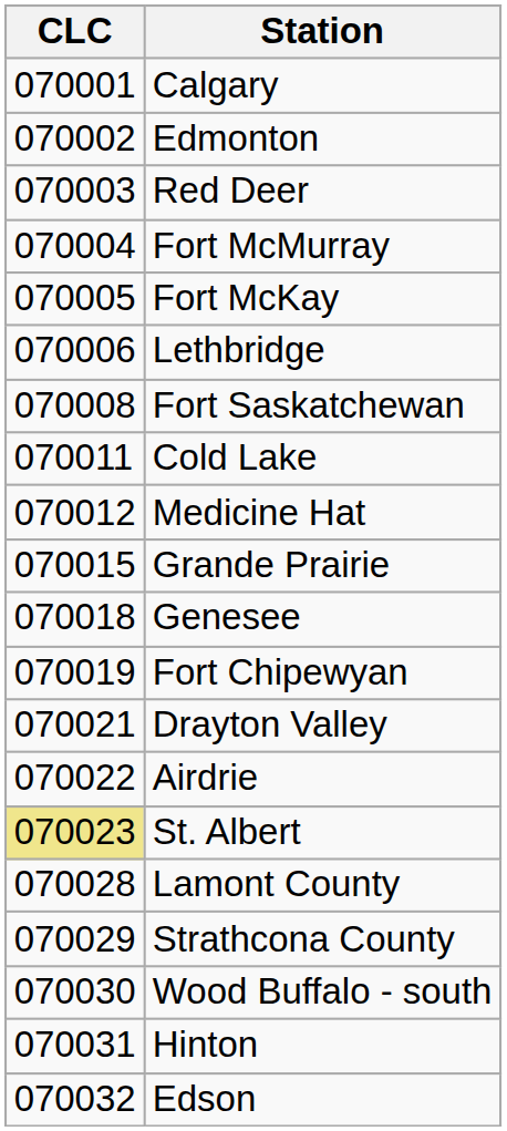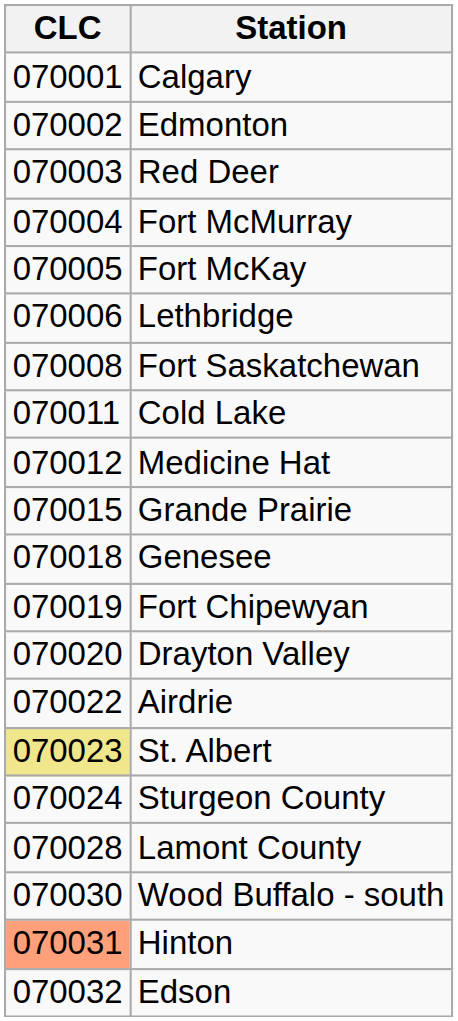 <table class="wikitable" style="line-height: 100%;">
 <tr>
 <th>CLC</th>
 <th>Station</th>
 </tr>
 <tr>
 <td>070001</td>
 <td>Calgary</td>
 </tr>
 <tr>
 <td>070002</td>
 <td>Edmonton</td>
 </tr>
 <tr>
 <td>070003</td>
 <td>Red Deer</td>
 </tr>
 <tr>
 <td>070004</td>
 <td>Fort McMurray</td>
 </tr>
 <tr>
 <td>070005</td>
 <td>Fort McKay</td>
 </tr>
 <tr>
 <td>070006</td>
 <td>Lethbridge</td>
 </tr>
 <tr>
 <td>070008</td>
 <td>Fort Saskatchewan</td>
 </tr>
 <tr>
 <td>070011</td>
 <td>Cold Lake</td>
 </tr>
 <tr>
 <td>070012</td>
 <td>Medicine Hat</td>
 </tr>
 <tr>
 <td>070015</td>
 <td>Grande Prairie</td>
 </tr>
 <tr>
 <td>070018</td>
 <td>Genesee</td>
 </tr>
 <tr>
 <td>070019</td>
 <td>Fort Chipewyan</td>
 </tr>
 <tr>
-<td>070021</td>
+<td>070020</td>
 <td>Drayton Valley</td>
 </tr>
 <tr>
 <td>070022</td>
 <td>Airdrie</td>
 </tr>
 <tr>
 <td style="background: khaki;">070023</td>
 <td>St. Albert</td>
 </tr>
 <tr>
+<td>070024</td>
+<td>Sturgeon County</td>
+</tr>
+<tr>
 <td>070028</td>
 <td>Lamont County</td>
-</tr>
-<tr>
-<td>070029</td>
-<td>Strathcona County</td>
 </tr>
 <tr>
 <td>070030</td>
 <td>Wood Buffalo - south</td>
 </tr>
 <tr>
-<td>070031</td>
+<td style="background: lightsalmon;">070031</td>
 <td>Hinton</td>
 </tr>
 <tr>
 <td>070032</td>
 <td>Edson</td>
 </tr>
 </table>
